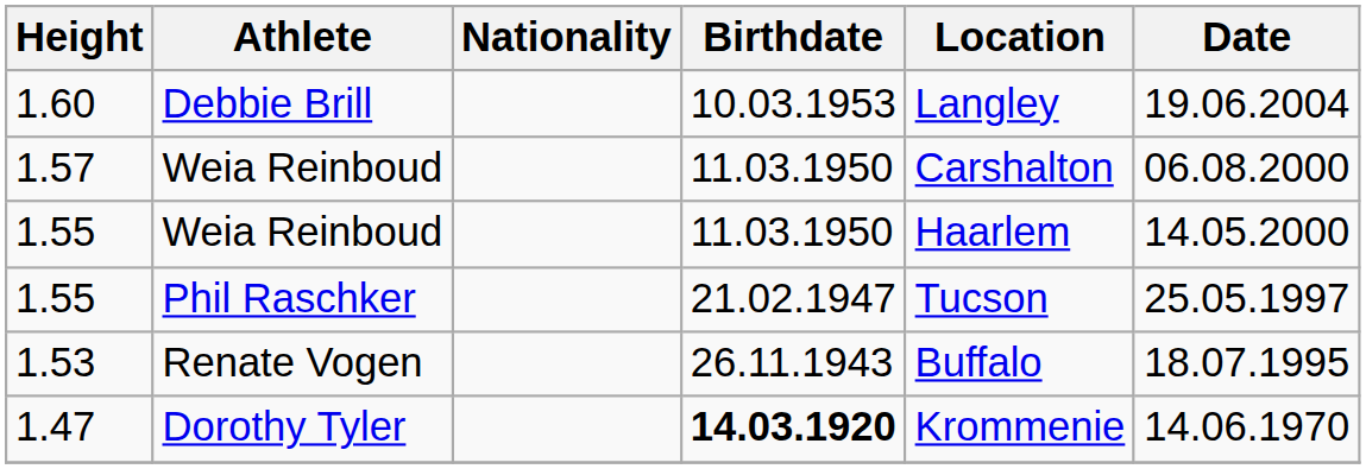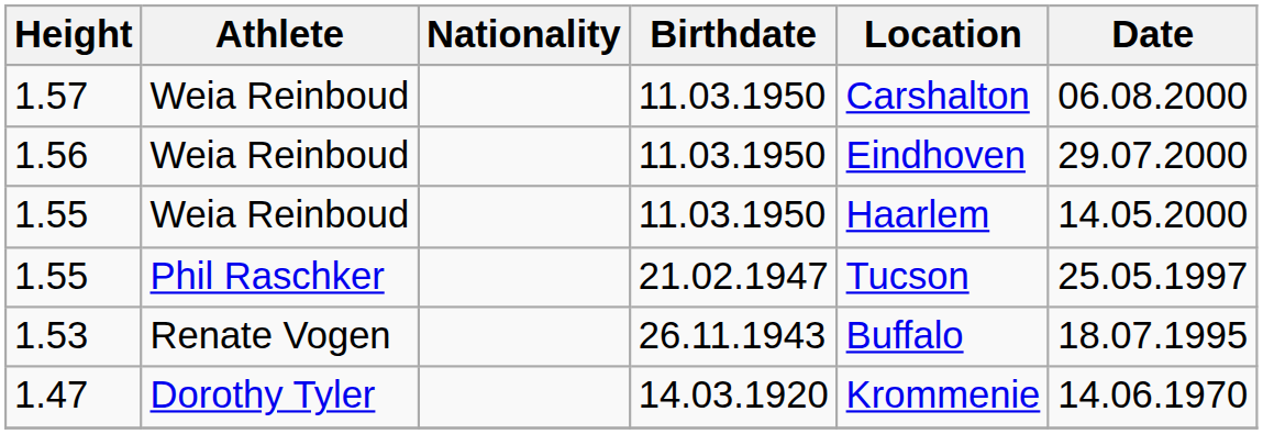 <table class="wikitable">
 <tr>
 <th>Height</th>
 <th>Athlete</th>
 <th>Nationality</th>
 <th>Birthdate</th>
 <th>Location</th>
 <th>Date</th>
 </tr>
 <tr>
-<td>1.60</td>
-<td><a href='#'>Debbie Brill</a></td>
-<td></td>
-<td>10.03.1953</td>
-<td><a href='#'>Langley</a></td>
-<td>19.06.2004</td>
-</tr>
-<tr>
 <td>1.57</td>
 <td>Weia Reinboud</td>
 <td></td>
 <td>11.03.1950</td>
 <td><a href='#'>Carshalton</a></td>
 <td>06.08.2000</td>
+</tr>
+<tr>
+<td>1.56</td>
+<td>Weia Reinboud</td>
+<td></td>
+<td>11.03.1950</td>
+<td><a href='#'>Eindhoven</a></td>
+<td>29.07.2000</td>
 </tr>
 <tr>
 <td>1.55</td>
 <td>Weia Reinboud</td>
 <td></td>
 <td>11.03.1950</td>
 <td><a href='#'>Haarlem</a></td>
 <td>14.05.2000</td>
 </tr>
 <tr>
 <td>1.55</td>
 <td><a href='#'>Phil Raschker</a></td>
 <td></td>
 <td>21.02.1947</td>
 <td><a href='#'>Tucson</a></td>
 <td>25.05.1997</td>
 </tr>
 <tr>
 <td>1.53</td>
 <td>Renate Vogen</td>
 <td></td>
 <td>26.11.1943</td>
 <td><a href='#'>Buffalo</a></td>
 <td>18.07.1995</td>
 </tr>
 <tr>
 <td>1.47</td>
 <td><a href='#'>Dorothy Tyler</a></td>
 <td></td>
-<td><strong>14.03.1920</strong></td>
+<td>14.03.1920</td>
 <td><a href='#'>Krommenie</a></td>
 <td>14.06.1970</td>
 </tr>
 <tr>
 </tr>
 </table>
